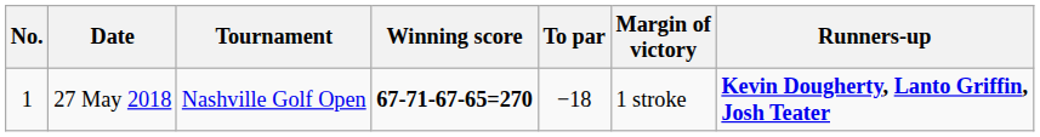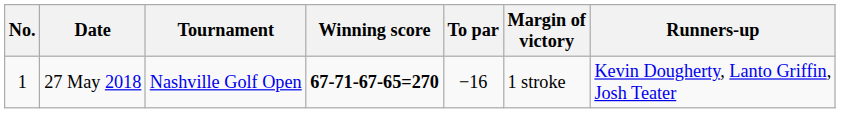 <table class="wikitable" style="font-size:95%;">
 <tr>
 <th>No.</th>
 <th>Date</th>
 <th>Tournament</th>
 <th>Winning score</th>
 <th>To par</th>
 <th>Margin of<br>victory</th>
 <th>Runners-up</th>
 </tr>
 <tr>
 <td align=center>1</td>
 <td align=right>27 May <a href='#'>2018</a></td>
 <td><a href='#'>Nashville Golf Open</a></td>
 <td align=right><strong>67-71-67-65=270</strong></td>
-<td align=center>−18</td>
+<td align=center>−16</td>
 <td>1 stroke</td>
-<td><strong> <a href='#'>Kevin Dougherty</a>,  <a href='#'>Lanto Griffin</a>,<br> <a href='#'>Josh Teater</a></strong></td>
+<td> <a href='#'>Kevin Dougherty</a>,  <a href='#'>Lanto Griffin</a>,<br> <a href='#'>Josh Teater</a></td>
 </tr>
 </table>
